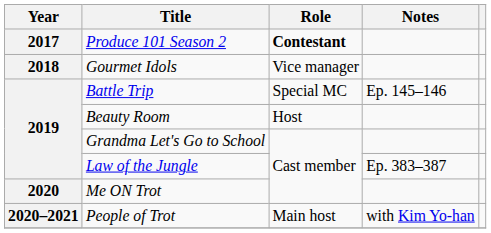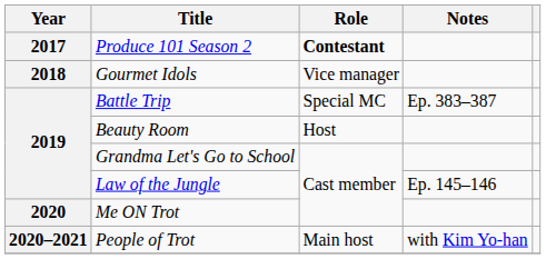 <table class="wikitable plainrowheaders">
 <tr>
 <th scope="col">Year</th>
 <th scope="col">Title</th>
 <th scope="col">Role</th>
 <th scope="col">Notes</th>
 <th scope="col" class="unsortable"></th>
 </tr>
 <tr>
 <th scope="row">2017</th>
 <td><a href='#'><em>Produce 101 Season 2</em></a></td>
 <td><strong>Contestant</strong></td>
 <td></td>
 <td></td>
 </tr>
 <tr>
 <th scope="row">2018</th>
 <td><em>Gourmet Idols</em></td>
 <td>Vice manager</td>
 <td></td>
 <td></td>
 </tr>
 <tr>
 <th scope="row"  rowspan="4">2019</th>
 <td><em><a href='#'>Battle Trip</a></em></td>
 <td>Special MC</td>
-<td>Ep. 145–146</td>
+<td>Ep. 383–387</td>
 <td></td>
 </tr>
 <tr>
 <td><em>Beauty Room</em></td>
 <td>Host</td>
 <td></td>
 <td></td>
 </tr>
 <tr>
 <td><em>Grandma Let's Go to School</em></td>
 <td rowspan=3>Cast member</td>
 <td></td>
 <td></td>
 </tr>
 <tr>
 <td><em><a href='#'>Law of the Jungle</a></em></td>
-<td>Ep. 383–387</td>
+<td>Ep. 145–146</td>
 <td></td>
 </tr>
 <tr>
 <th scope="row">2020</th>
 <td><em>Me ON Trot</em></td>
 <td></td>
 <td></td>
 </tr>
 <tr>
 <th scope="row">2020–2021</th>
 <td><em>People of Trot</em></td>
 <td>Main host</td>
 <td>with <a href='#'>Kim Yo-han</a></td>
 <td></td>
 </tr>
 <tr>
 </tr>
 </table>
